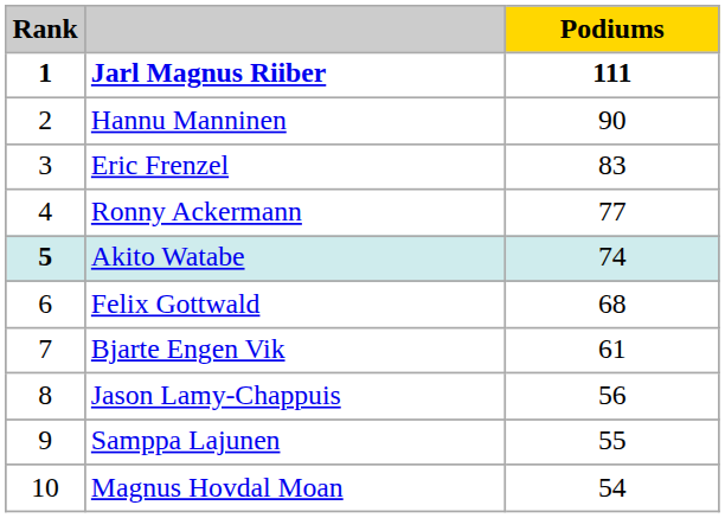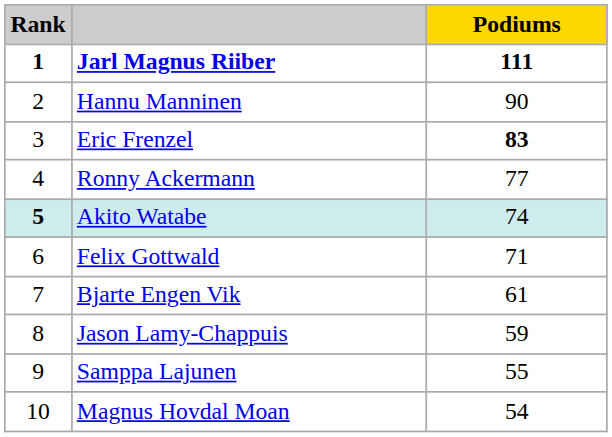 <table class="wikitable plainrowheaders" style="background:#fff; font-size:86%; border:grey solid 1px; border-collapse:collapse;">
 <tr style="background:#ccc; text-align:center;">
 <th scope="col" style="background:#ccc; width:30px;">Rank</th>
 <th scope="col" style="background:#ccc; width:200px;"></th>
 <th style="background:gold; width:30%">Podiums</th>
 </tr>
 <tr>
 <td align=center><strong>1</strong></td>
 <td> <strong><a href='#'>Jarl Magnus Riiber</a></strong></td>
 <td align=center><strong>111</strong></td>
 </tr>
 <tr>
 <td align=center>2</td>
 <td> <a href='#'>Hannu Manninen</a></td>
 <td align=center>90</td>
 </tr>
 <tr>
 <td align=center>3</td>
 <td> <a href='#'>Eric Frenzel</a></td>
-<td align=center>83</td>
+<td align=center><strong>83</strong></td>
 </tr>
 <tr>
 <td align=center>4</td>
 <td> <a href='#'>Ronny Ackermann</a></td>
 <td align=center>77</td>
 </tr>
 <tr style="background:#CFECED">
 <td align=center><strong>5</strong></td>
 <td> <a href='#'>Akito Watabe</a></td>
 <td align=center>74</td>
 </tr>
 <tr>
 <td align=center>6</td>
 <td> <a href='#'>Felix Gottwald</a></td>
-<td align=center>68</td>
+<td align=center>71</td>
 </tr>
 <tr>
 <td align=center>7</td>
 <td> <a href='#'>Bjarte Engen Vik</a></td>
 <td align=center>61</td>
 </tr>
 <tr>
 <td align=center>8</td>
 <td> <a href='#'>Jason Lamy-Chappuis</a></td>
-<td align=center>56</td>
+<td align=center>59</td>
 </tr>
 <tr>
 <td align=center>9</td>
 <td> <a href='#'>Samppa Lajunen</a></td>
 <td align=center>55</td>
 </tr>
 <tr>
 <td align=center>10</td>
 <td> <a href='#'>Magnus Hovdal Moan</a></td>
 <td align=center>54</td>
 </tr>
 </table>
